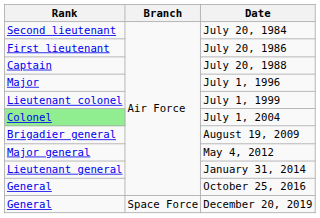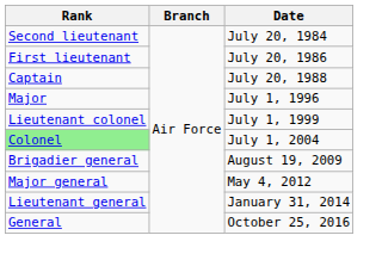 <table class="wikitable">
 <tr>
 <th>Rank</th>
 <th>Branch</th>
 <th>Date</th>
 </tr>
 <tr>
 <td> <a href='#'>Second lieutenant</a></td>
 <td rowspan=10>Air Force</td>
 <td>July 20, 1984</td>
 </tr>
 <tr>
 <td> <a href='#'>First lieutenant</a></td>
 <td>July 20, 1986</td>
 </tr>
 <tr>
 <td> <a href='#'>Captain</a></td>
 <td>July 20, 1988</td>
 </tr>
 <tr>
 <td> <a href='#'>Major</a></td>
 <td>July 1, 1996</td>
 </tr>
 <tr>
 <td> <a href='#'>Lieutenant colonel</a></td>
 <td>July 1, 1999</td>
 </tr>
 <tr>
 <td style="background: lightgreen;"> <a href='#'>Colonel</a></td>
 <td>July 1, 2004</td>
 </tr>
 <tr>
 <td> <a href='#'>Brigadier general</a></td>
 <td>August 19, 2009</td>
 </tr>
 <tr>
 <td> <a href='#'>Major general</a></td>
 <td>May 4, 2012</td>
 </tr>
 <tr>
 <td> <a href='#'>Lieutenant general</a></td>
 <td>January 31, 2014</td>
 </tr>
 <tr>
 <td> <a href='#'>General</a></td>
 <td>October 25, 2016</td>
 </tr>
-<tr>
-<td> <a href='#'>General</a></td>
-<td>Space Force</td>
-<td>December 20, 2019</td>
-</tr>
 </table>
